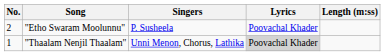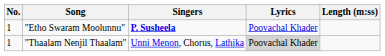 <table class="wikitable" style="font-size:95%;">
 <tr>
 <th>No.</th>
 <th>Song</th>
 <th>Singers</th>
 <th>Lyrics</th>
 <th>Length (m:ss)</th>
 </tr>
 <tr>
-<td>2</td>
+<td>1</td>
 <td>"Etho Swaram Moolunnu"</td>
-<td><a href='#'>P. Susheela</a></td>
+<td><strong><a href='#'>P. Susheela</a></strong></td>
 <td><a href='#'>Poovachal Khader</a></td>
 <td></td>
 </tr>
 <tr>
 <td>1</td>
 <td>"Thaalam Nenjil Thaalam"</td>
 <td><a href='#'>Unni Menon</a>, Chorus, <a href='#'>Lathika</a></td>
 <td style="background: lightgrey;">Poovachal Khader</td>
 <td></td>
 </tr>
 </table>
